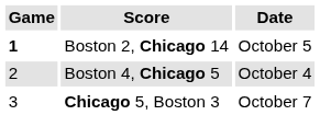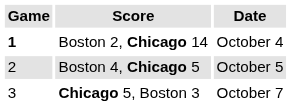 <table border="0" cellspacing="3" cellpadding="3">
 <tr style="background: #e3e3e3;">
 <th>Game</th>
 <th>Score</th>
 <th>Date</th>
 </tr>
 <tr>
 <td><strong>1</strong></td>
 <td>Boston 2, <strong>Chicago</strong> 14</td>
-<td>October 5</td>
+<td>October 4</td>
 </tr>
 <tr style="background: #e3e3e3;">
 <td>2</td>
 <td>Boston 4, <strong>Chicago</strong> 5</td>
-<td>October 4</td>
+<td>October 5</td>
 </tr>
 <tr>
 <td>3</td>
 <td><strong>Chicago</strong> 5, Boston 3</td>
 <td>October 7</td>
 </tr>
 </table>
